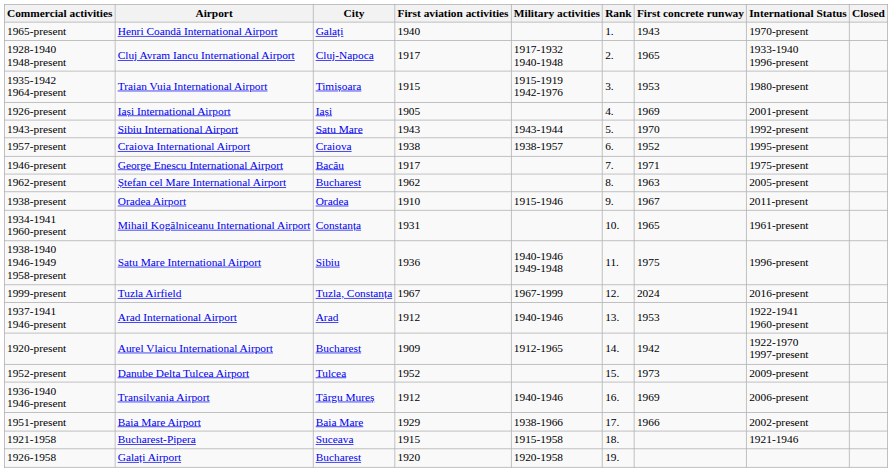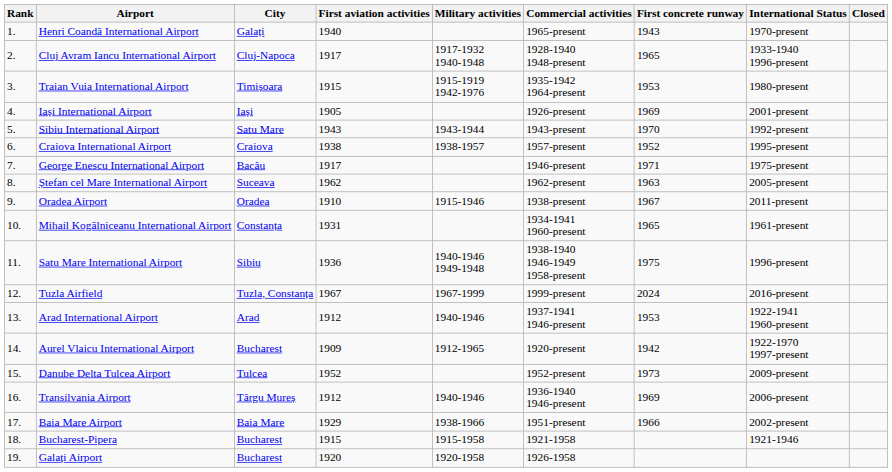 <table class="wikitable sortable">
 <tr>
-<th>Commercial activities</th>
+<th>Rank</th>
 <th>Airport</th>
 <th>City</th>
 <th>First aviation activities</th>
 <th>Military activities</th>
-<th>Rank</th>
+<th>Commercial activities</th>
 <th>First concrete runway</th>
 <th>International Status</th>
 <th>Closed</th>
 </tr>
 <tr>
-<td>1965-present</td>
+<td>1.</td>
 <td><a href='#'>Henri Coandă International Airport</a></td>
 <td><a href='#'>Galați</a></td>
 <td>1940</td>
 <td></td>
-<td>1.</td>
+<td>1965-present</td>
 <td>1943</td>
 <td>1970-present</td>
 <td></td>
 </tr>
 <tr>
-<td>1928-1940<br>1948-present</td>
+<td>2.</td>
 <td><a href='#'>Cluj Avram Iancu International Airport</a></td>
 <td><a href='#'>Cluj-Napoca</a></td>
 <td>1917</td>
 <td>1917-1932<br>1940-1948</td>
-<td>2.</td>
+<td>1928-1940<br>1948-present</td>
 <td>1965</td>
 <td>1933-1940<br>1996-present</td>
 <td></td>
 </tr>
 <tr>
-<td>1935-1942<br>1964-present</td>
+<td>3.</td>
 <td><a href='#'>Traian Vuia International Airport</a></td>
 <td><a href='#'>Timișoara</a></td>
 <td>1915</td>
 <td>1915-1919<br>1942-1976</td>
-<td>3.</td>
+<td>1935-1942<br>1964-present</td>
 <td>1953</td>
 <td>1980-present</td>
 <td></td>
 </tr>
 <tr>
-<td>1926-present</td>
+<td>4.</td>
 <td><a href='#'>Iași International Airport</a></td>
 <td><a href='#'>Iași</a></td>
 <td>1905</td>
 <td></td>
-<td>4.</td>
+<td>1926-present</td>
 <td>1969</td>
 <td>2001-present</td>
 <td></td>
 </tr>
 <tr>
-<td>1943-present</td>
+<td>5.</td>
 <td><a href='#'>Sibiu International Airport</a></td>
 <td><a href='#'>Satu Mare</a></td>
 <td>1943</td>
 <td>1943-1944</td>
-<td>5.</td>
+<td>1943-present</td>
 <td>1970</td>
 <td>1992-present</td>
 <td></td>
 </tr>
 <tr>
-<td>1957-present</td>
+<td>6.</td>
 <td><a href='#'>Craiova International Airport</a></td>
 <td><a href='#'>Craiova</a></td>
 <td>1938</td>
 <td>1938-1957</td>
-<td>6.</td>
+<td>1957-present</td>
 <td>1952</td>
 <td>1995-present</td>
 <td></td>
 </tr>
 <tr>
-<td>1946-present</td>
+<td>7.</td>
 <td><a href='#'>George Enescu International Airport</a></td>
 <td><a href='#'>Bacău</a></td>
 <td>1917</td>
 <td></td>
-<td>7.</td>
+<td>1946-present</td>
 <td>1971</td>
 <td>1975-present</td>
 <td></td>
 </tr>
 <tr>
-<td>1962-present</td>
+<td>8.</td>
 <td><a href='#'>Ștefan cel Mare International Airport</a></td>
-<td><a href='#'>Bucharest</a></td>
+<td><a href='#'>Suceava</a></td>
 <td>1962</td>
 <td></td>
-<td>8.</td>
+<td>1962-present</td>
 <td>1963</td>
 <td>2005-present</td>
 <td></td>
 </tr>
 <tr>
-<td>1938-present</td>
+<td>9.</td>
 <td><a href='#'>Oradea Airport</a></td>
 <td><a href='#'>Oradea</a></td>
 <td>1910</td>
 <td>1915-1946</td>
-<td>9.</td>
+<td>1938-present</td>
 <td>1967</td>
 <td>2011-present</td>
 <td></td>
 </tr>
 <tr>
-<td>1934-1941<br>1960-present</td>
+<td>10.</td>
 <td><a href='#'>Mihail Kogălniceanu International Airport</a></td>
 <td><a href='#'>Constanța</a></td>
 <td>1931</td>
 <td></td>
-<td>10.</td>
+<td>1934-1941<br>1960-present</td>
 <td>1965</td>
 <td>1961-present</td>
 <td></td>
 </tr>
 <tr>
-<td>1938-1940<br>1946-1949<br>1958-present</td>
+<td>11.</td>
 <td><a href='#'>Satu Mare International Airport</a></td>
 <td><a href='#'>Sibiu</a></td>
 <td>1936</td>
 <td>1940-1946<br>1949-1948</td>
-<td>11.</td>
+<td>1938-1940<br>1946-1949<br>1958-present</td>
 <td>1975</td>
 <td>1996-present</td>
 <td></td>
 </tr>
 <tr>
-<td>1999-present</td>
+<td>12.</td>
 <td><a href='#'>Tuzla Airfield</a></td>
 <td><a href='#'>Tuzla, Constanța</a></td>
 <td>1967</td>
 <td>1967-1999</td>
-<td>12.</td>
+<td>1999-present</td>
 <td>2024</td>
 <td>2016-present</td>
 <td></td>
 </tr>
 <tr>
-<td>1937-1941<br>1946-present</td>
+<td>13.</td>
 <td><a href='#'>Arad International Airport</a></td>
 <td><a href='#'>Arad</a></td>
 <td>1912</td>
 <td>1940-1946</td>
-<td>13.</td>
+<td>1937-1941<br>1946-present</td>
 <td>1953</td>
 <td>1922-1941<br>1960-present</td>
 <td></td>
 </tr>
 <tr>
-<td>1920-present</td>
+<td>14.</td>
 <td><a href='#'>Aurel Vlaicu International Airport</a></td>
 <td><a href='#'>Bucharest</a></td>
 <td>1909</td>
 <td>1912-1965</td>
-<td>14.</td>
+<td>1920-present</td>
 <td>1942</td>
 <td>1922-1970<br>1997-present</td>
 <td></td>
 </tr>
 <tr>
-<td>1952-present</td>
+<td>15.</td>
 <td><a href='#'>Danube Delta Tulcea Airport</a></td>
 <td><a href='#'>Tulcea</a></td>
 <td>1952</td>
 <td></td>
-<td>15.</td>
+<td>1952-present</td>
 <td>1973</td>
 <td>2009-present</td>
 <td></td>
 </tr>
 <tr>
-<td>1936-1940<br>1946-present</td>
+<td>16.</td>
 <td><a href='#'>Transilvania Airport</a></td>
 <td><a href='#'>Târgu Mureș</a></td>
 <td>1912</td>
 <td>1940-1946</td>
-<td>16.</td>
+<td>1936-1940<br>1946-present</td>
 <td>1969</td>
 <td>2006-present</td>
 <td></td>
 </tr>
 <tr>
-<td>1951-present</td>
+<td>17.</td>
 <td><a href='#'>Baia Mare Airport</a></td>
 <td><a href='#'>Baia Mare</a></td>
 <td>1929</td>
 <td>1938-1966</td>
-<td>17.</td>
+<td>1951-present</td>
 <td>1966</td>
 <td>2002-present</td>
 <td></td>
 </tr>
 <tr>
-<td>1921-1958</td>
+<td>18.</td>
 <td><a href='#'>Bucharest-Pipera</a></td>
-<td><a href='#'>Suceava</a></td>
+<td><a href='#'>Bucharest</a></td>
 <td>1915</td>
 <td>1915-1958</td>
-<td>18.</td>
+<td>1921-1958</td>
 <td></td>
 <td>1921-1946</td>
 <td></td>
 </tr>
 <tr>
-<td>1926-1958</td>
+<td>19.</td>
 <td><a href='#'>Galați Airport</a></td>
 <td><a href='#'>Bucharest</a></td>
 <td>1920</td>
 <td>1920-1958</td>
-<td>19.</td>
+<td>1926-1958</td>
 <td></td>
 <td></td>
 <td></td>
 </tr>
 </table>
